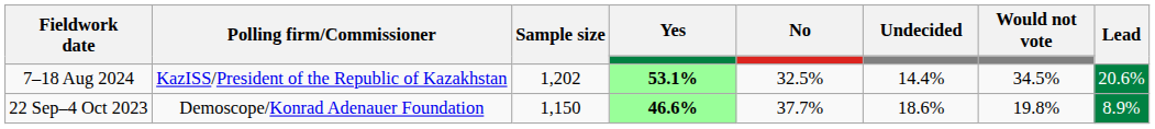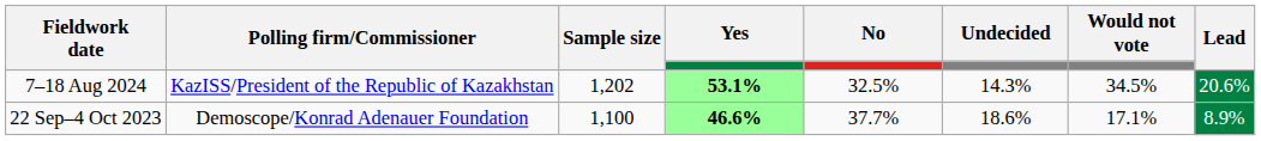 <table class="wikitable" style="text-align:center;font-size:95%;">
 <tr>
 <th rowspan="2">Fieldwork<br>date</th>
 <th rowspan="2">Polling firm/Commissioner</th>
 <th rowspan="2">Sample size</th>
 <th>Yes</th>
 <th>No</th>
 <th>Undecided</th>
 <th>Would not vote</th>
 <th rowspan="2">Lead</th>
 </tr>
 <tr>
 <th class="unsortable" style="background: rgb(0, 129, 66); width: 100px; color: white;"></th>
 <th class="unsortable" style="background: rgb(220, 36, 31); width: 100px; color: white;"></th>
 <th class="unsortable" style="background: gray; width: 90px; color: white;"></th>
 <th class="unsortable" style="background: gray; width: 90px; color: white;"></th>
 </tr>
 <tr>
 <td>7–18 Aug 2024</td>
 <td><a href='#'>KazISS</a>/<a href='#'>President of the Republic of Kazakhstan</a></td>
 <td>1,202</td>
 <td style="background: rgb(153, 255, 153);"><strong>53.1%</strong></td>
 <td>32.5%</td>
-<td>14.4%</td>
+<td>14.3%</td>
 <td>34.5%</td>
 <td style="background: rgb(0, 129, 66); color: white;">20.6%</td>
 </tr>
 <tr>
 <td>22 Sep–4 Oct 2023</td>
 <td>Demoscope/<a href='#'>Konrad Adenauer Foundation</a></td>
-<td>1,150</td>
+<td>1,100</td>
 <td style="background: rgb(153, 255, 153);"><strong>46.6%</strong></td>
 <td>37.7%</td>
 <td>18.6%</td>
-<td>19.8%</td>
+<td>17.1%</td>
 <td style="background: rgb(0, 129, 66); color: white;">8.9%</td>
 </tr>
 </table>
